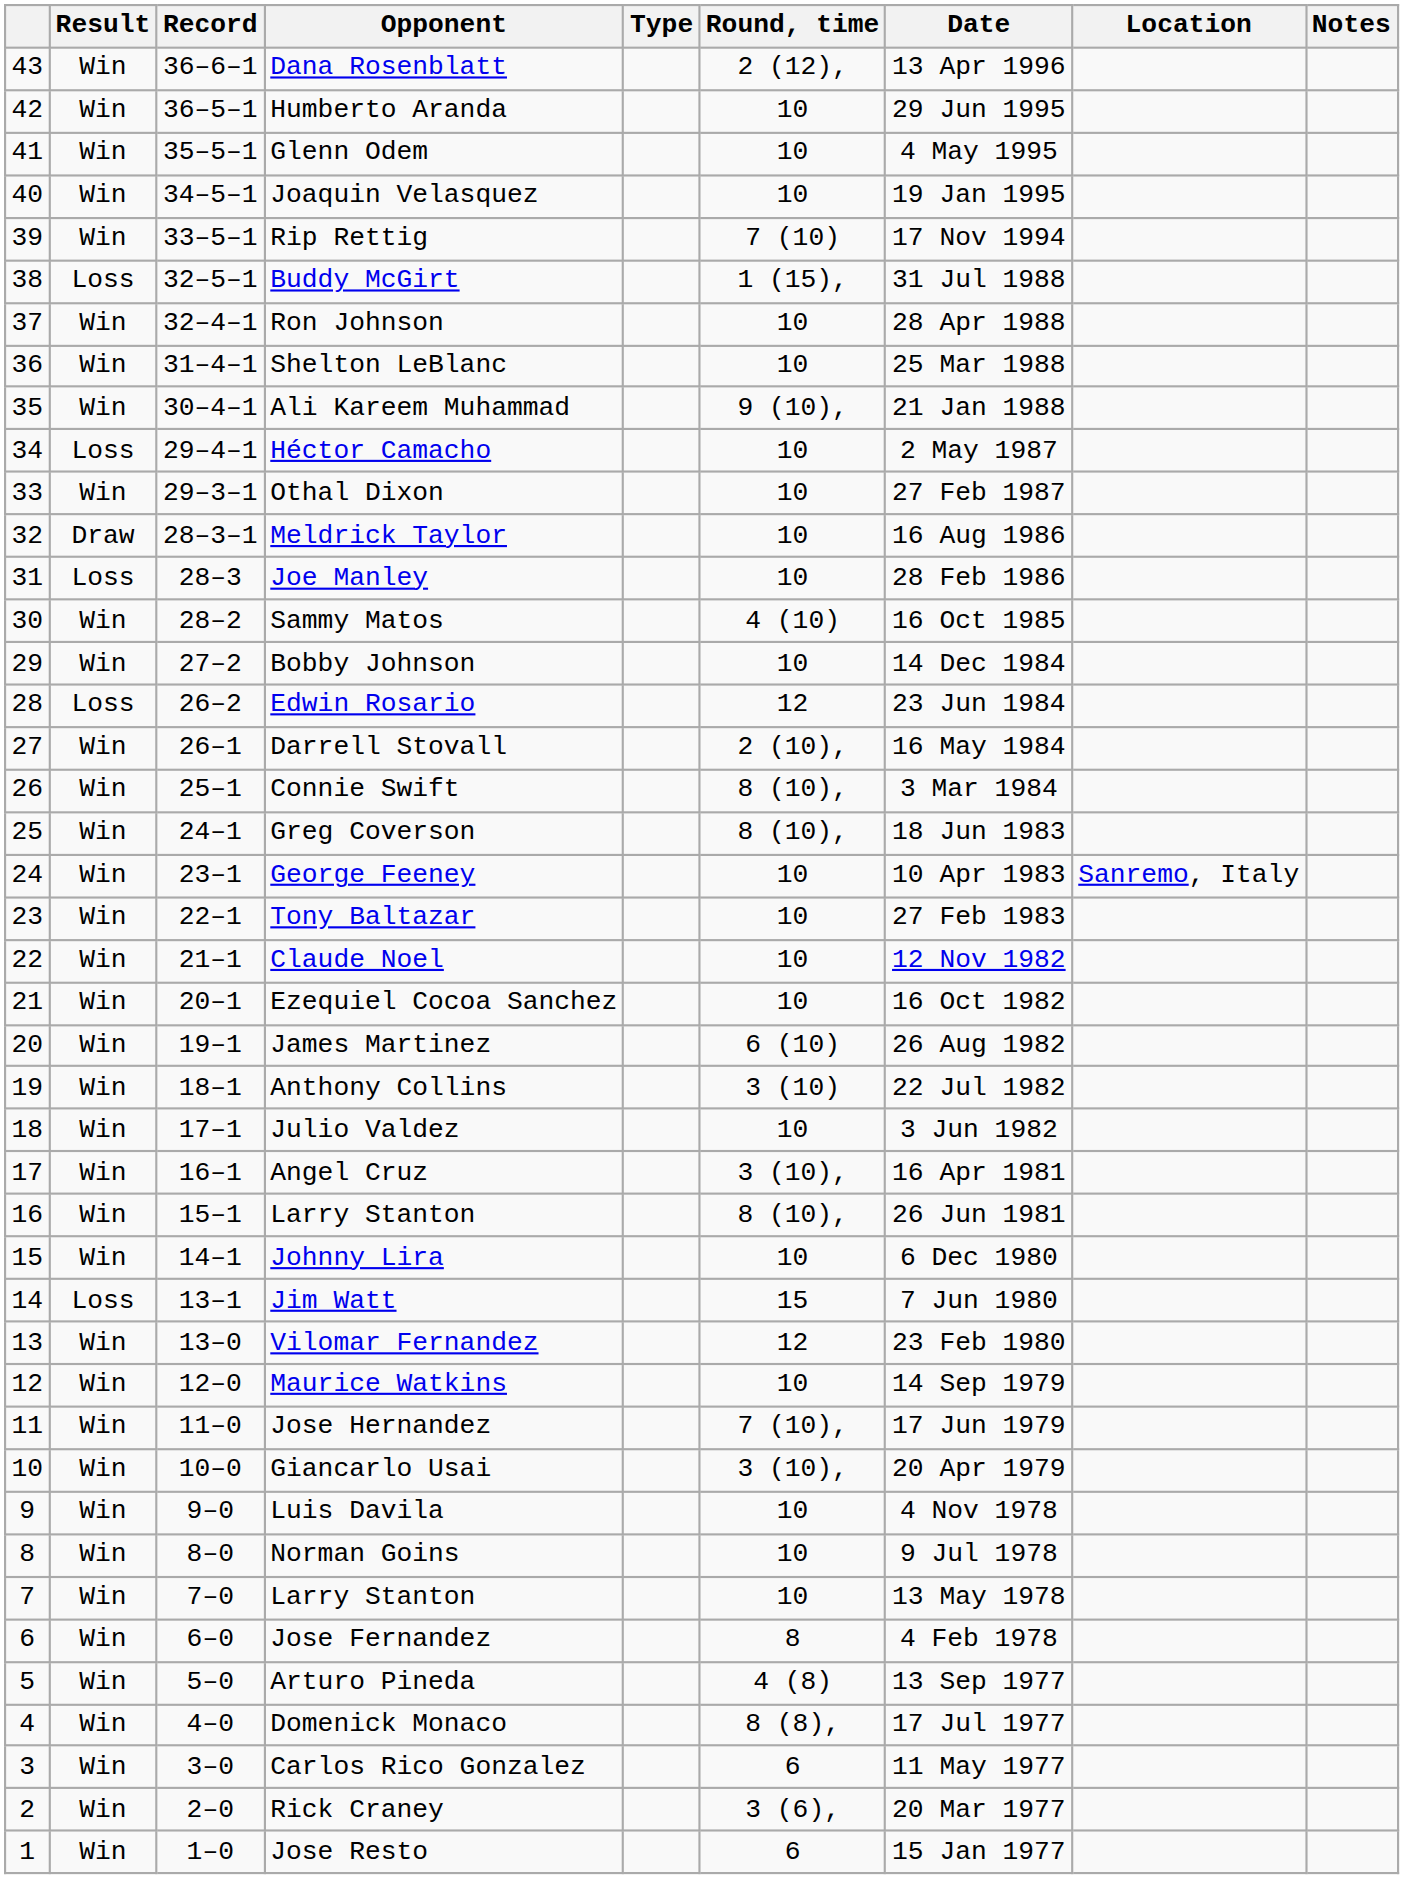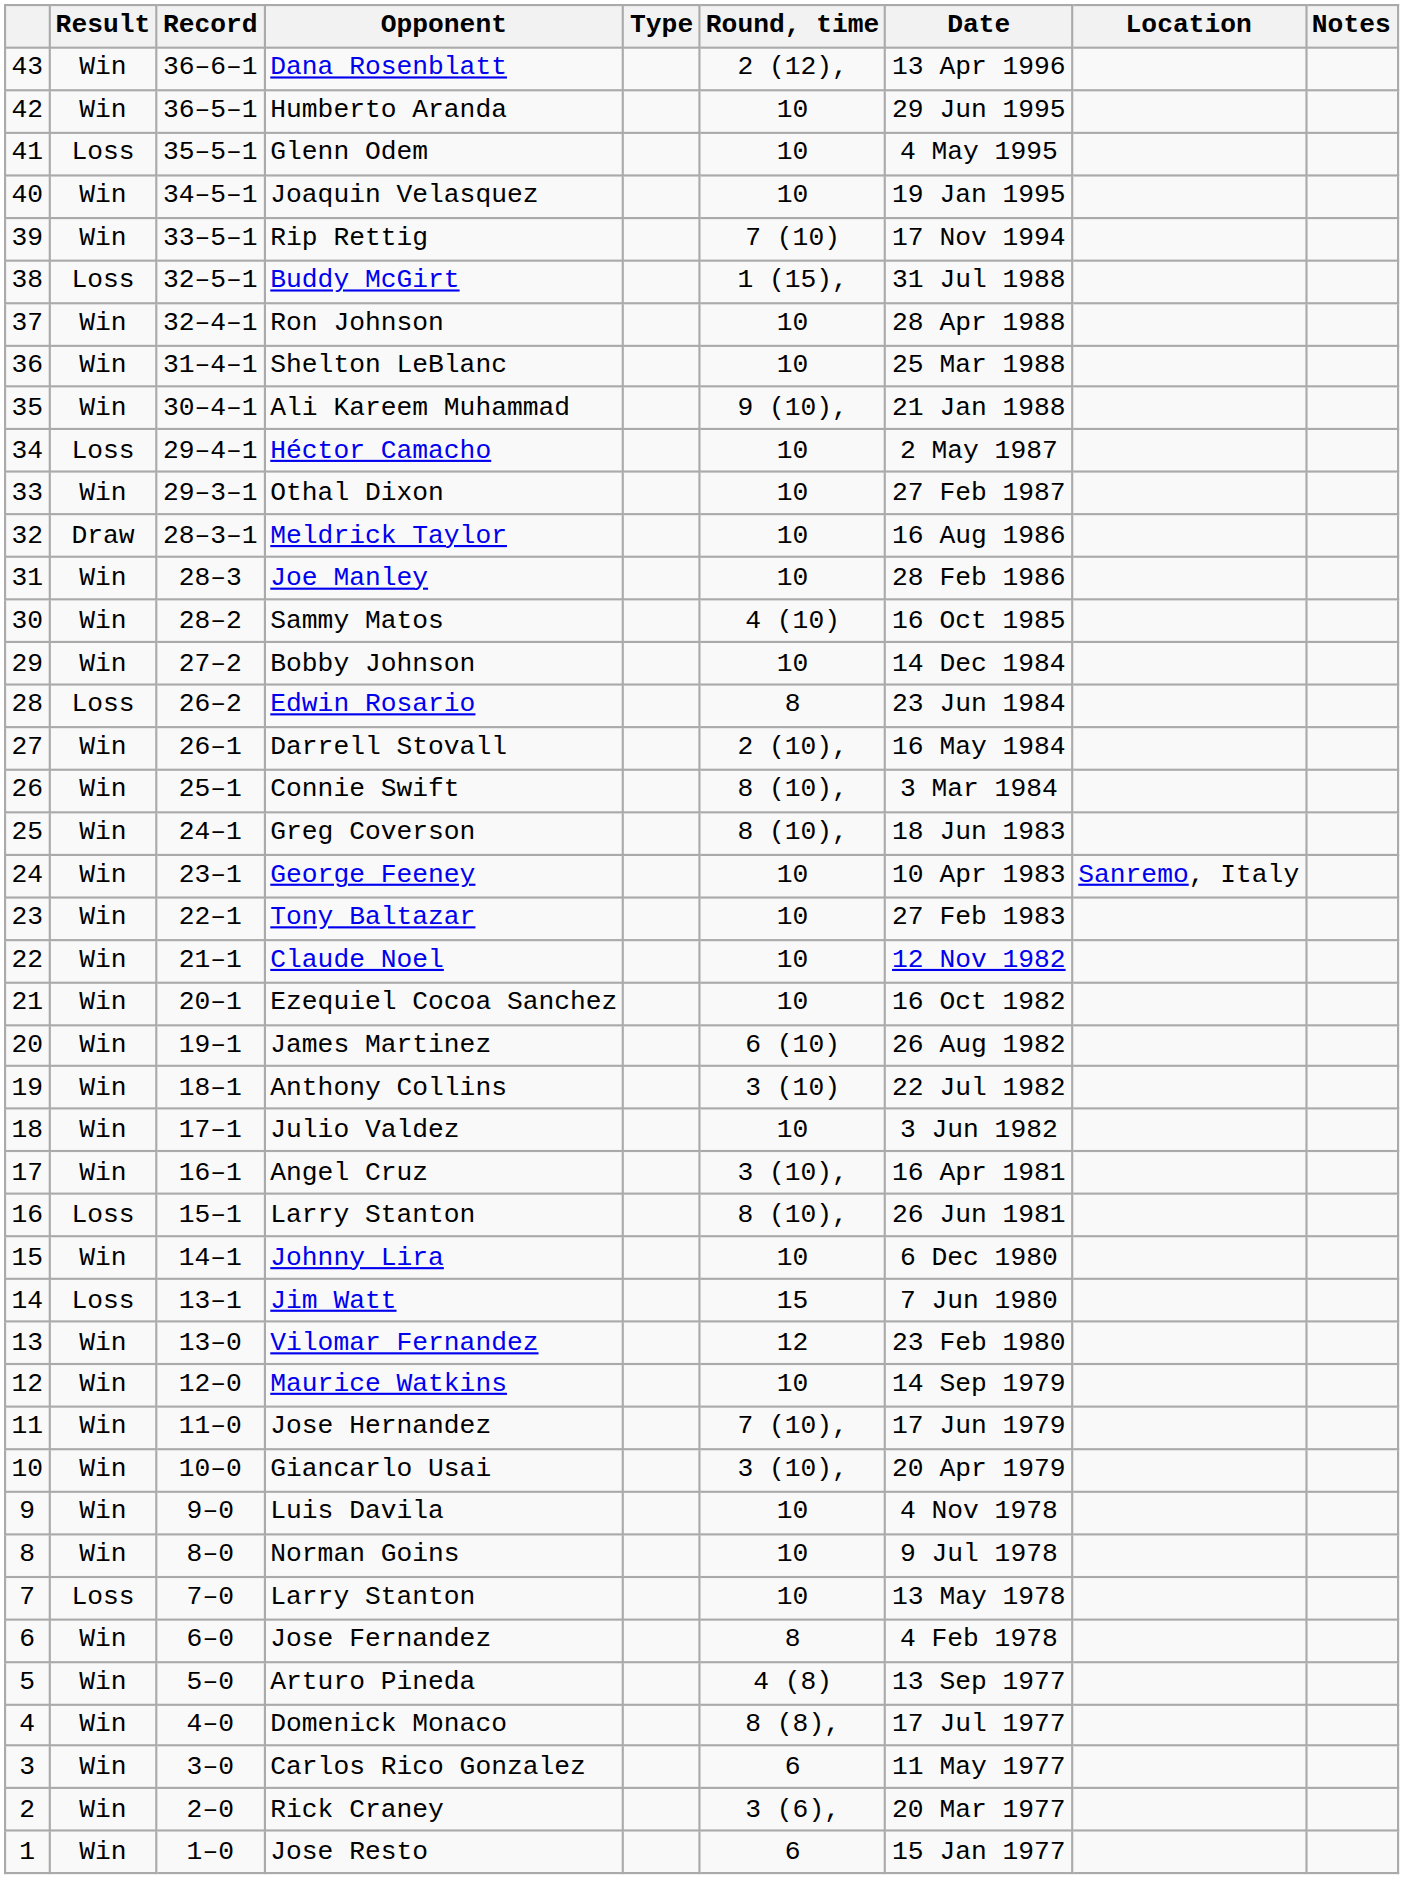 <table class="wikitable" style="text-align:center; font-size:95%">
 <tr>
 <th></th>
 <th>Result</th>
 <th>Record</th>
 <th>Opponent</th>
 <th>Type</th>
 <th>Round, time</th>
 <th>Date</th>
 <th>Location</th>
 <th>Notes</th>
 </tr>
 <tr>
 <td>43</td>
 <td>Win</td>
 <td>36–6–1</td>
 <td style="text-align:left;"> <a href='#'>Dana Rosenblatt</a></td>
 <td></td>
 <td>2 (12), </td>
 <td>13 Apr 1996</td>
 <td style="text-align:left;"> </td>
 <td style="text-align:left;"></td>
 </tr>
 <tr>
 <td>42</td>
 <td>Win</td>
 <td>36–5–1</td>
 <td style="text-align:left;"> Humberto Aranda</td>
 <td></td>
 <td>10</td>
 <td>29 Jun 1995</td>
 <td style="text-align:left;"> </td>
 <td style="text-align:left;"></td>
 </tr>
 <tr>
 <td>41</td>
-<td>Win</td>
+<td>Loss</td>
 <td>35–5–1</td>
 <td style="text-align:left;"> Glenn Odem</td>
 <td></td>
 <td>10</td>
 <td>4 May 1995</td>
 <td style="text-align:left;"> </td>
 <td style="text-align:left;"></td>
 </tr>
 <tr>
 <td>40</td>
 <td>Win</td>
 <td>34–5–1</td>
 <td style="text-align:left;"> Joaquin Velasquez</td>
 <td></td>
 <td>10</td>
 <td>19 Jan 1995</td>
 <td style="text-align:left;"> </td>
 <td style="text-align:left;"></td>
 </tr>
 <tr>
 <td>39</td>
 <td>Win</td>
 <td>33–5–1</td>
 <td style="text-align:left;"> Rip Rettig</td>
 <td></td>
 <td>7 (10)</td>
 <td>17 Nov 1994</td>
 <td style="text-align:left;"> </td>
 <td style="text-align:left;"></td>
 </tr>
 <tr>
 <td>38</td>
 <td>Loss</td>
 <td>32–5–1</td>
 <td style="text-align:left;"> <a href='#'>Buddy McGirt</a></td>
 <td></td>
 <td>1 (15), </td>
 <td>31 Jul 1988</td>
 <td style="text-align:left;"> </td>
 <td style="text-align:left;"></td>
 </tr>
 <tr>
 <td>37</td>
 <td>Win</td>
 <td>32–4–1</td>
 <td style="text-align:left;"> Ron Johnson</td>
 <td></td>
 <td>10</td>
 <td>28 Apr 1988</td>
 <td style="text-align:left;"> </td>
 <td style="text-align:left;"></td>
 </tr>
 <tr>
 <td>36</td>
 <td>Win</td>
 <td>31–4–1</td>
 <td style="text-align:left;"> Shelton LeBlanc</td>
 <td></td>
 <td>10</td>
 <td>25 Mar 1988</td>
 <td style="text-align:left;"> </td>
 <td style="text-align:left;"></td>
 </tr>
 <tr>
 <td>35</td>
 <td>Win</td>
 <td>30–4–1</td>
 <td style="text-align:left;"> Ali Kareem Muhammad</td>
 <td></td>
 <td>9 (10), </td>
 <td>21 Jan 1988</td>
 <td style="text-align:left;"> </td>
 <td style="text-align:left;"></td>
 </tr>
 <tr>
 <td>34</td>
 <td>Loss</td>
 <td>29–4–1</td>
 <td style="text-align:left;"> <a href='#'>Héctor Camacho</a></td>
 <td></td>
 <td>10</td>
 <td>2 May 1987</td>
 <td style="text-align:left;"> </td>
 <td style="text-align:left;"></td>
 </tr>
 <tr>
 <td>33</td>
 <td>Win</td>
 <td>29–3–1</td>
 <td style="text-align:left;"> Othal Dixon</td>
 <td></td>
 <td>10</td>
 <td>27 Feb 1987</td>
 <td style="text-align:left;"> </td>
 <td style="text-align:left;"></td>
 </tr>
 <tr>
 <td>32</td>
 <td>Draw</td>
 <td>28–3–1</td>
 <td style="text-align:left;"> <a href='#'>Meldrick Taylor</a></td>
 <td></td>
 <td>10</td>
 <td>16 Aug 1986</td>
 <td style="text-align:left;"> </td>
 <td style="text-align:left;"></td>
 </tr>
 <tr>
 <td>31</td>
-<td>Loss</td>
+<td>Win</td>
 <td>28–3</td>
 <td style="text-align:left;"> <a href='#'>Joe Manley</a></td>
 <td></td>
 <td>10</td>
 <td>28 Feb 1986</td>
 <td style="text-align:left;"> </td>
 <td style="text-align:left;"></td>
 </tr>
 <tr>
 <td>30</td>
 <td>Win</td>
 <td>28–2</td>
 <td style="text-align:left;"> Sammy Matos</td>
 <td></td>
 <td>4 (10)</td>
 <td>16 Oct 1985</td>
 <td style="text-align:left;"> </td>
 <td style="text-align:left;"></td>
 </tr>
 <tr>
 <td>29</td>
 <td>Win</td>
 <td>27–2</td>
 <td style="text-align:left;"> Bobby Johnson</td>
 <td></td>
 <td>10</td>
 <td>14 Dec 1984</td>
 <td style="text-align:left;"> </td>
 <td style="text-align:left;"></td>
 </tr>
 <tr>
 <td>28</td>
 <td>Loss</td>
 <td>26–2</td>
 <td style="text-align:left;"> <a href='#'>Edwin Rosario</a></td>
 <td></td>
-<td>12</td>
+<td>8</td>
 <td>23 Jun 1984</td>
 <td style="text-align:left;"> </td>
 <td style="text-align:left;"></td>
 </tr>
 <tr>
 <td>27</td>
 <td>Win</td>
 <td>26–1</td>
 <td style="text-align:left;"> Darrell Stovall</td>
 <td></td>
 <td>2 (10), </td>
 <td>16 May 1984</td>
 <td style="text-align:left;"> </td>
 <td style="text-align:left;"></td>
 </tr>
 <tr>
 <td>26</td>
 <td>Win</td>
 <td>25–1</td>
 <td style="text-align:left;"> Connie Swift</td>
 <td></td>
 <td>8 (10), </td>
 <td>3 Mar 1984</td>
 <td style="text-align:left;"> </td>
 <td style="text-align:left;"></td>
 </tr>
 <tr>
 <td>25</td>
 <td>Win</td>
 <td>24–1</td>
 <td style="text-align:left;"> Greg Coverson</td>
 <td></td>
 <td>8 (10), </td>
 <td>18 Jun 1983</td>
 <td style="text-align:left;"> </td>
 <td style="text-align:left;"></td>
 </tr>
 <tr>
 <td>24</td>
 <td>Win</td>
 <td>23–1</td>
 <td style="text-align:left;"> <a href='#'>George Feeney</a></td>
 <td></td>
 <td>10</td>
 <td>10 Apr 1983</td>
 <td style="text-align:left;"> <a href='#'>Sanremo</a>, Italy</td>
 <td style="text-align:left;"></td>
 </tr>
 <tr>
 <td>23</td>
 <td>Win</td>
 <td>22–1</td>
 <td style="text-align:left;"> <a href='#'>Tony Baltazar</a></td>
 <td></td>
 <td>10</td>
 <td>27 Feb 1983</td>
 <td style="text-align:left;"> </td>
 <td style="text-align:left;"></td>
 </tr>
 <tr>
 <td>22</td>
 <td>Win</td>
 <td>21–1</td>
 <td style="text-align:left;"> <a href='#'>Claude Noel</a></td>
 <td></td>
 <td>10</td>
 <td><a href='#'>12 Nov 1982</a></td>
 <td style="text-align:left;"> </td>
 <td style="text-align:left;"></td>
 </tr>
 <tr>
 <td>21</td>
 <td>Win</td>
 <td>20–1</td>
 <td style="text-align:left;"> Ezequiel Cocoa Sanchez</td>
 <td></td>
 <td>10</td>
 <td>16 Oct 1982</td>
 <td style="text-align:left;"> </td>
 <td style="text-align:left;"></td>
 </tr>
 <tr>
 <td>20</td>
 <td>Win</td>
 <td>19–1</td>
 <td style="text-align:left;"> James Martinez</td>
 <td></td>
 <td>6 (10)</td>
 <td>26 Aug 1982</td>
 <td style="text-align:left;"> </td>
 <td style="text-align:left;"></td>
 </tr>
 <tr>
 <td>19</td>
 <td>Win</td>
 <td>18–1</td>
 <td style="text-align:left;"> Anthony Collins</td>
 <td></td>
 <td>3 (10)</td>
 <td>22 Jul 1982</td>
 <td style="text-align:left;"> </td>
 <td style="text-align:left;"></td>
 </tr>
 <tr>
 <td>18</td>
 <td>Win</td>
 <td>17–1</td>
 <td style="text-align:left;"> Julio Valdez</td>
 <td></td>
 <td>10</td>
 <td>3 Jun 1982</td>
 <td style="text-align:left;"> </td>
 <td style="text-align:left;"></td>
 </tr>
 <tr>
 <td>17</td>
 <td>Win</td>
 <td>16–1</td>
 <td style="text-align:left;"> Angel Cruz</td>
 <td></td>
 <td>3 (10), </td>
 <td>16 Apr 1981</td>
 <td style="text-align:left;"> </td>
 <td style="text-align:left;"></td>
 </tr>
 <tr>
 <td>16</td>
-<td>Win</td>
+<td>Loss</td>
 <td>15–1</td>
 <td style="text-align:left;"> Larry Stanton</td>
 <td></td>
 <td>8 (10), </td>
 <td>26 Jun 1981</td>
 <td style="text-align:left;"> </td>
 <td style="text-align:left;"></td>
 </tr>
 <tr>
 <td>15</td>
 <td>Win</td>
 <td>14–1</td>
 <td style="text-align:left;"> <a href='#'>Johnny Lira</a></td>
 <td></td>
 <td>10</td>
 <td>6 Dec 1980</td>
 <td style="text-align:left;"> </td>
 <td style="text-align:left;"></td>
 </tr>
 <tr>
 <td>14</td>
 <td>Loss</td>
 <td>13–1</td>
 <td style="text-align:left;"> <a href='#'>Jim Watt</a></td>
 <td></td>
 <td>15</td>
 <td>7 Jun 1980</td>
 <td style="text-align:left;"> </td>
 <td style="text-align:left;"></td>
 </tr>
 <tr>
 <td>13</td>
 <td>Win</td>
 <td>13–0</td>
 <td style="text-align:left;"> <a href='#'>Vilomar Fernandez</a></td>
 <td></td>
 <td>12</td>
 <td>23 Feb 1980</td>
 <td style="text-align:left;"> </td>
 <td style="text-align:left;"></td>
 </tr>
 <tr>
 <td>12</td>
 <td>Win</td>
 <td>12–0</td>
 <td style="text-align:left;"> <a href='#'>Maurice Watkins</a></td>
 <td></td>
 <td>10</td>
 <td>14 Sep 1979</td>
 <td style="text-align:left;"> </td>
 <td style="text-align:left;"></td>
 </tr>
 <tr>
 <td>11</td>
 <td>Win</td>
 <td>11–0</td>
 <td style="text-align:left;"> Jose Hernandez</td>
 <td></td>
 <td>7 (10), </td>
 <td>17 Jun 1979</td>
 <td style="text-align:left;"> </td>
 <td style="text-align:left;"></td>
 </tr>
 <tr>
 <td>10</td>
 <td>Win</td>
 <td>10–0</td>
 <td style="text-align:left;"> Giancarlo Usai</td>
 <td></td>
 <td>3 (10), </td>
 <td>20 Apr 1979</td>
 <td style="text-align:left;"> </td>
 <td style="text-align:left;"></td>
 </tr>
 <tr>
 <td>9</td>
 <td>Win</td>
 <td>9–0</td>
 <td style="text-align:left;"> Luis Davila</td>
 <td></td>
 <td>10</td>
 <td>4 Nov 1978</td>
 <td style="text-align:left;"> </td>
 <td style="text-align:left;"></td>
 </tr>
 <tr>
 <td>8</td>
 <td>Win</td>
 <td>8–0</td>
 <td style="text-align:left;"> Norman Goins</td>
 <td></td>
 <td>10</td>
 <td>9 Jul 1978</td>
 <td style="text-align:left;"> </td>
 <td style="text-align:left;"></td>
 </tr>
 <tr>
 <td>7</td>
-<td>Win</td>
+<td>Loss</td>
 <td>7–0</td>
 <td style="text-align:left;"> Larry Stanton</td>
 <td></td>
 <td>10</td>
 <td>13 May 1978</td>
 <td style="text-align:left;"> </td>
 <td style="text-align:left;"></td>
 </tr>
 <tr>
 <td>6</td>
 <td>Win</td>
 <td>6–0</td>
 <td style="text-align:left;"> Jose Fernandez</td>
 <td></td>
 <td>8</td>
 <td>4 Feb 1978</td>
 <td style="text-align:left;"> </td>
 <td style="text-align:left;"></td>
 </tr>
 <tr>
 <td>5</td>
 <td>Win</td>
 <td>5–0</td>
 <td style="text-align:left;"> Arturo Pineda</td>
 <td></td>
 <td>4 (8)</td>
 <td>13 Sep 1977</td>
 <td style="text-align:left;"> </td>
 <td style="text-align:left;"></td>
 </tr>
 <tr>
 <td>4</td>
 <td>Win</td>
 <td>4–0</td>
 <td style="text-align:left;"> Domenick Monaco</td>
 <td></td>
 <td>8 (8), </td>
 <td>17 Jul 1977</td>
 <td style="text-align:left;"> </td>
 <td style="text-align:left;"></td>
 </tr>
 <tr>
 <td>3</td>
 <td>Win</td>
 <td>3–0</td>
 <td style="text-align:left;"> Carlos Rico Gonzalez</td>
 <td></td>
 <td>6</td>
 <td>11 May 1977</td>
 <td style="text-align:left;"> </td>
 <td style="text-align:left;"></td>
 </tr>
 <tr>
 <td>2</td>
 <td>Win</td>
 <td>2–0</td>
 <td style="text-align:left;"> Rick Craney</td>
 <td></td>
 <td>3 (6), </td>
 <td>20 Mar 1977</td>
 <td style="text-align:left;"> </td>
 <td style="text-align:left;"></td>
 </tr>
 <tr>
 <td>1</td>
 <td>Win</td>
 <td>1–0</td>
 <td style="text-align:left;"> Jose Resto</td>
 <td></td>
 <td>6</td>
 <td>15 Jan 1977</td>
 <td style="text-align:left;"> </td>
 <td style="text-align:left;"></td>
 </tr>
 </table>
